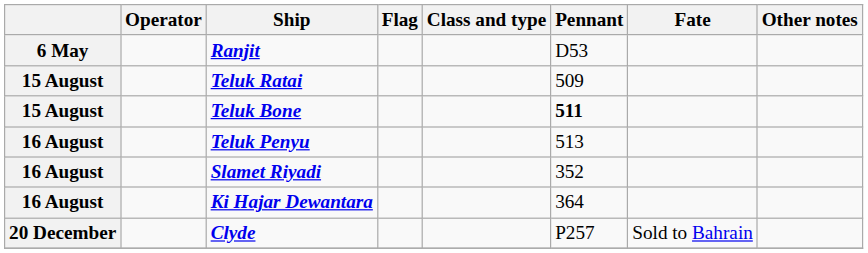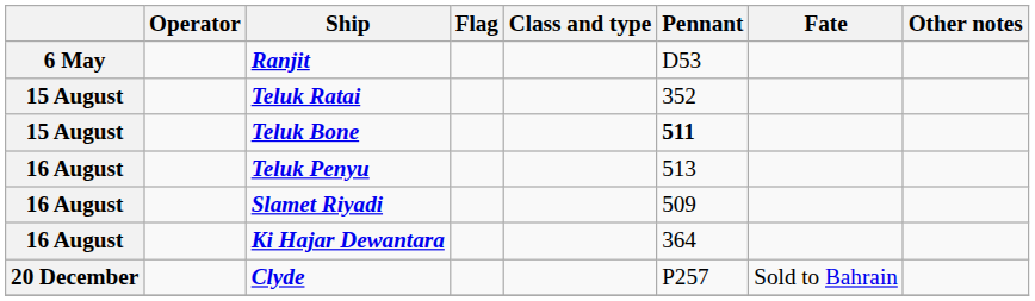 <table Class="wikitable">
 <tr>
 <th></th>
 <th>Operator</th>
 <th>Ship</th>
 <th>Flag</th>
 <th>Class and type</th>
 <th>Pennant</th>
 <th>Fate</th>
 <th>Other notes</th>
 </tr>
 <tr ---->
 <th>6 May</th>
 <td></td>
 <td><a href='#'><strong><em>Ranjit</em></strong></a></td>
 <td></td>
 <td></td>
 <td>D53</td>
 <td></td>
 <td></td>
 </tr>
 <tr ---->
 <th>15 August</th>
 <td></td>
 <td><a href='#'><strong><em>Teluk Ratai</em></strong></a></td>
 <td></td>
 <td></td>
-<td>509</td>
+<td>352</td>
 <td></td>
 <td></td>
 </tr>
 <tr ---->
 <th>15 August</th>
 <td></td>
 <td><a href='#'><strong><em>Teluk Bone</em></strong></a></td>
 <td></td>
 <td></td>
 <td><strong>511</strong></td>
 <td></td>
 <td></td>
 </tr>
 <tr ---->
 <th>16 August</th>
 <td></td>
 <td><a href='#'><strong><em>Teluk Penyu</em></strong></a></td>
 <td></td>
 <td></td>
 <td>513</td>
 <td></td>
 <td></td>
 </tr>
 <tr ---->
 <th>16 August</th>
 <td></td>
 <td><a href='#'><strong><em>Slamet Riyadi</em></strong></a></td>
 <td></td>
 <td></td>
-<td>352</td>
+<td>509</td>
 <td></td>
 <td></td>
 </tr>
 <tr ---->
 <th>16 August</th>
 <td></td>
 <td><a href='#'><strong><em>Ki Hajar Dewantara</em></strong></a></td>
 <td></td>
 <td></td>
 <td>364</td>
 <td></td>
 <td></td>
 </tr>
 <tr ---->
 <th>20 December</th>
 <td></td>
 <td><a href='#'><strong><em>Clyde</em></strong></a></td>
 <td></td>
 <td></td>
 <td>P257</td>
 <td>Sold to <a href='#'>Bahrain</a></td>
 <td></td>
 </tr>
 <tr ---->
 </tr>
 </table>
